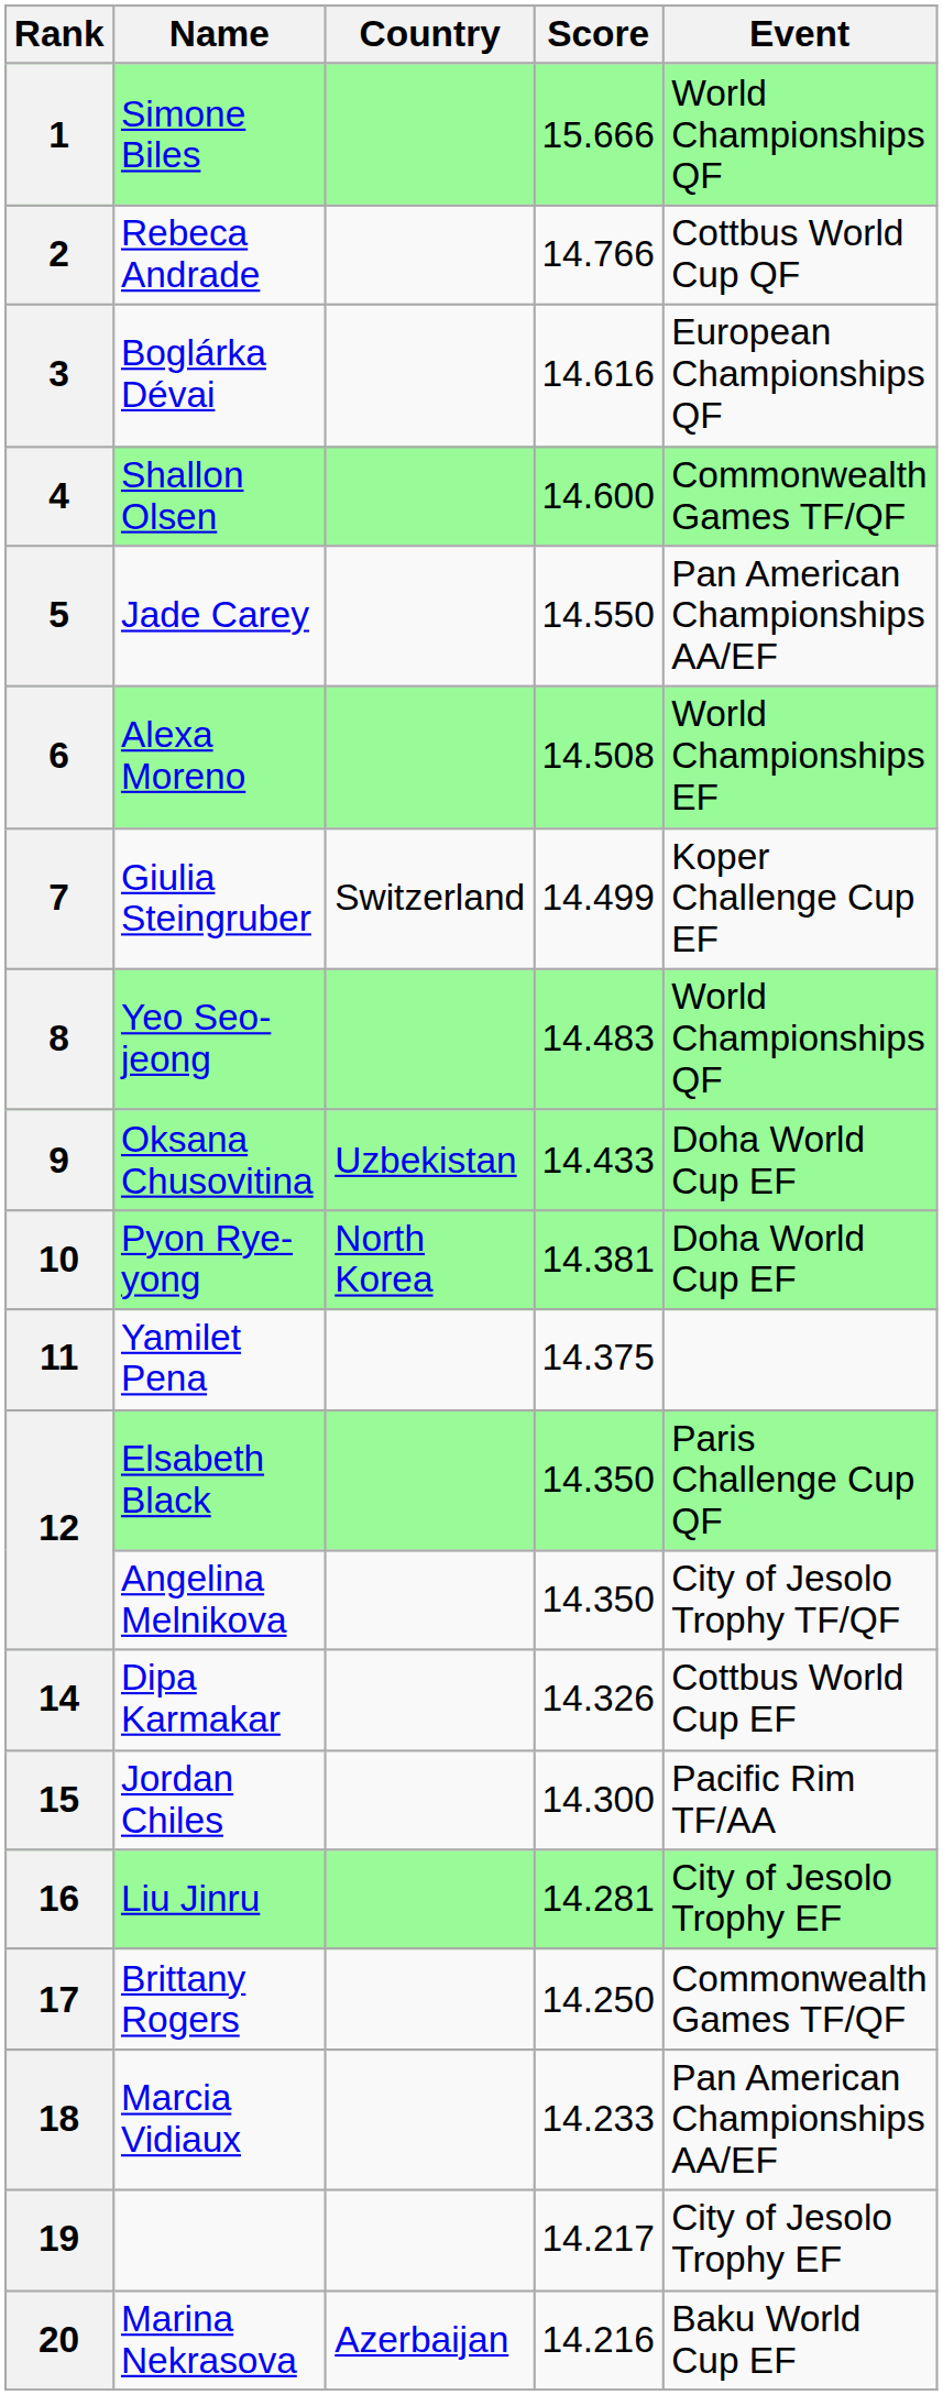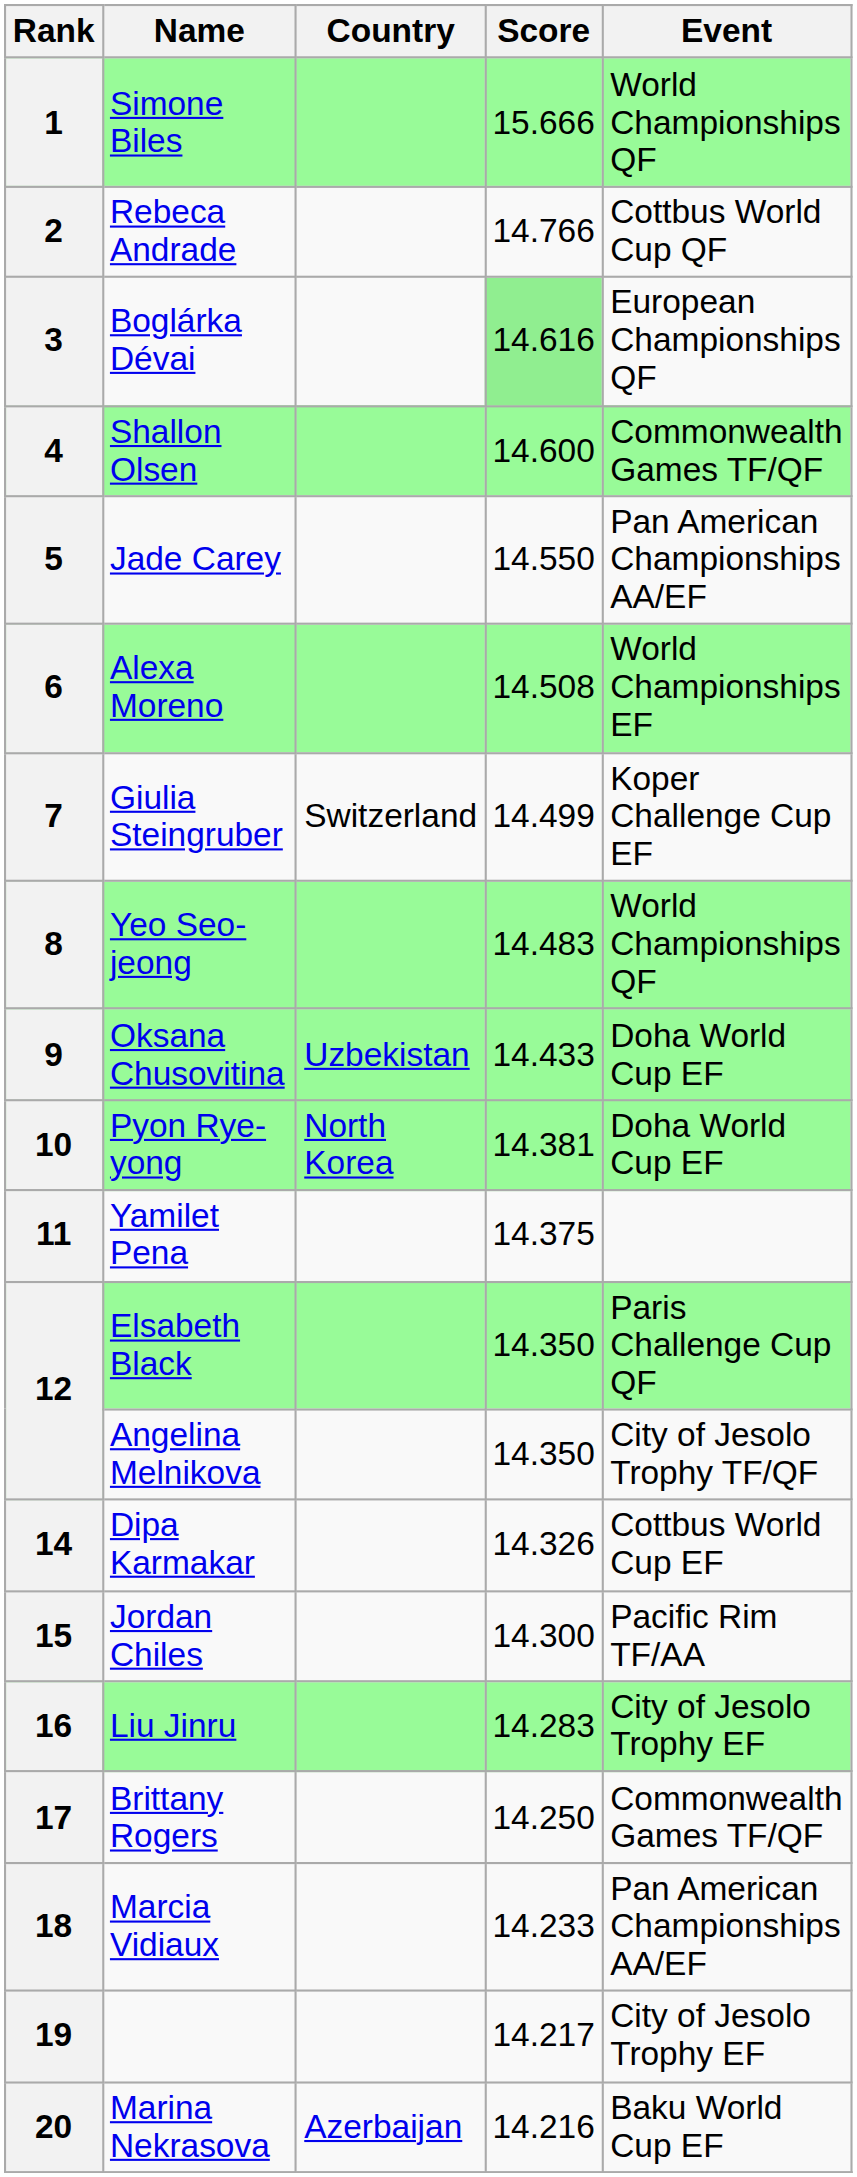 <table style="width:65%;" class="wikitable sortable">
 <tr>
 <th style="text-align:center; width:5%;">Rank</th>
 <th style="text-align:center; width:30%;">Name</th>
 <th style="text-align:center; width:20%;">Country</th>
 <th style="text-align:center; width:10%;">Score</th>
 <th style="text-align:center; width:30%;">Event</th>
 </tr>
 <tr style="background:#98fb98;">
 <th>1</th>
 <td><a href='#'>Simone Biles</a></td>
 <td></td>
 <td align="center">15.666</td>
 <td>World Championships QF</td>
 </tr>
 <tr>
 <th>2</th>
 <td><a href='#'>Rebeca Andrade</a></td>
 <td></td>
 <td align="center">14.766</td>
 <td>Cottbus World Cup QF</td>
 </tr>
 <tr>
 <th>3</th>
 <td><a href='#'>Boglárka Dévai</a></td>
 <td></td>
-<td align="center">14.616</td>
+<td align="center" style="background: lightgreen;">14.616</td>
 <td>European Championships QF</td>
 </tr>
 <tr style="background:#98fb98;">
 <th>4</th>
 <td><a href='#'>Shallon Olsen</a></td>
 <td></td>
 <td align="center">14.600</td>
 <td>Commonwealth Games TF/QF</td>
 </tr>
 <tr>
 <th>5</th>
 <td><a href='#'>Jade Carey</a></td>
 <td></td>
 <td align="center">14.550</td>
 <td>Pan American Championships AA/EF</td>
 </tr>
 <tr style="background:#98fb98;">
 <th>6</th>
 <td><a href='#'>Alexa Moreno</a></td>
 <td></td>
 <td align="center">14.508</td>
 <td>World Championships EF</td>
 </tr>
 <tr>
 <th>7</th>
 <td><a href='#'>Giulia Steingruber</a></td>
 <td> Switzerland</td>
 <td align="center">14.499</td>
 <td>Koper Challenge Cup EF</td>
 </tr>
 <tr style="background:#98fb98;">
 <th>8</th>
 <td><a href='#'>Yeo Seo-jeong</a></td>
 <td></td>
 <td align="center">14.483</td>
 <td>World Championships QF</td>
 </tr>
 <tr style="background:#98fb98;">
 <th>9</th>
 <td><a href='#'>Oksana Chusovitina</a></td>
 <td> <a href='#'>Uzbekistan</a></td>
 <td align="center">14.433</td>
 <td>Doha World Cup EF</td>
 </tr>
 <tr style="background:#98fb98;">
 <th>10</th>
 <td><a href='#'>Pyon Rye-yong</a></td>
 <td> <a href='#'>North Korea</a></td>
 <td align="center">14.381</td>
 <td>Doha World Cup EF</td>
 </tr>
 <tr>
 <th>11</th>
 <td><a href='#'>Yamilet Pena</a></td>
 <td></td>
 <td align="center">14.375</td>
 <td></td>
 </tr>
 <tr style="background:#98fb98;">
 <th rowspan="2">12</th>
 <td><a href='#'>Elsabeth Black</a></td>
 <td></td>
 <td align="center">14.350</td>
 <td>Paris Challenge Cup QF</td>
 </tr>
 <tr>
 <td><a href='#'>Angelina Melnikova</a></td>
 <td></td>
 <td align="center">14.350</td>
 <td>City of Jesolo Trophy TF/QF</td>
 </tr>
 <tr>
 <th>14</th>
 <td><a href='#'>Dipa Karmakar</a></td>
 <td></td>
 <td align="center">14.326</td>
 <td>Cottbus World Cup EF</td>
 </tr>
 <tr>
 <th>15</th>
 <td><a href='#'>Jordan Chiles</a></td>
 <td></td>
 <td align="center">14.300</td>
 <td>Pacific Rim TF/AA</td>
 </tr>
 <tr style="background:#98fb98;">
 <th>16</th>
 <td><a href='#'>Liu Jinru</a></td>
 <td></td>
-<td align="center">14.281</td>
+<td align="center">14.283</td>
 <td>City of Jesolo Trophy EF</td>
 </tr>
 <tr>
 <th>17</th>
 <td><a href='#'>Brittany Rogers</a></td>
 <td></td>
 <td align="center">14.250</td>
 <td>Commonwealth Games TF/QF</td>
 </tr>
 <tr>
 <th>18</th>
 <td><a href='#'>Marcia Vidiaux</a></td>
 <td></td>
 <td align="center">14.233</td>
 <td>Pan American Championships AA/EF</td>
 </tr>
 <tr>
 <th>19</th>
 <td></td>
 <td></td>
 <td align="center">14.217</td>
 <td>City of Jesolo Trophy EF</td>
 </tr>
 <tr>
 <th>20</th>
 <td><a href='#'>Marina Nekrasova</a></td>
 <td> <a href='#'>Azerbaijan</a></td>
 <td align="center">14.216</td>
 <td>Baku World Cup EF</td>
 </tr>
 <tr>
 </tr>
 </table>
